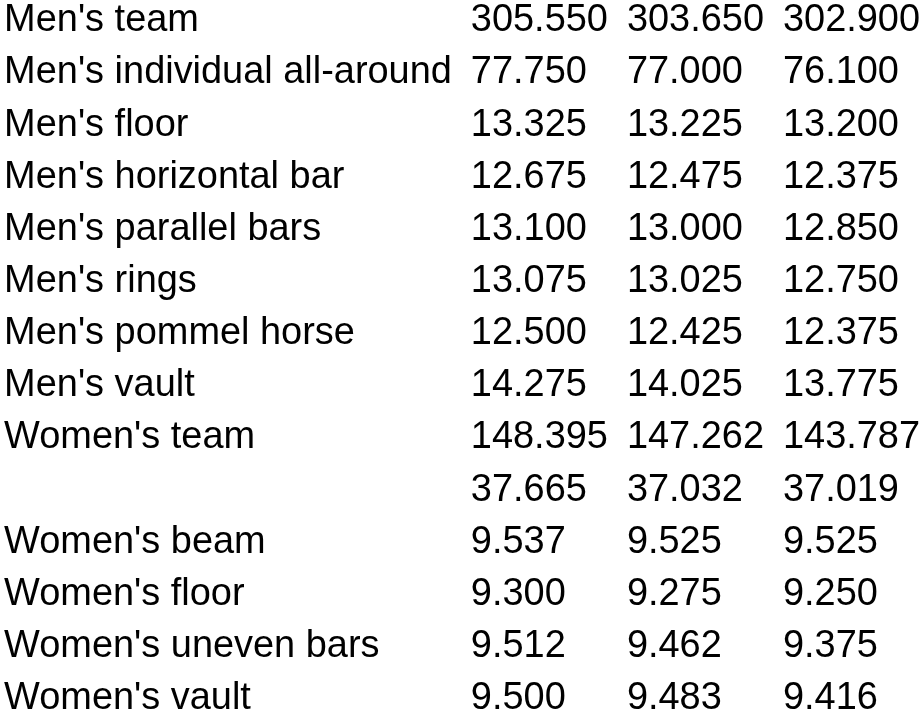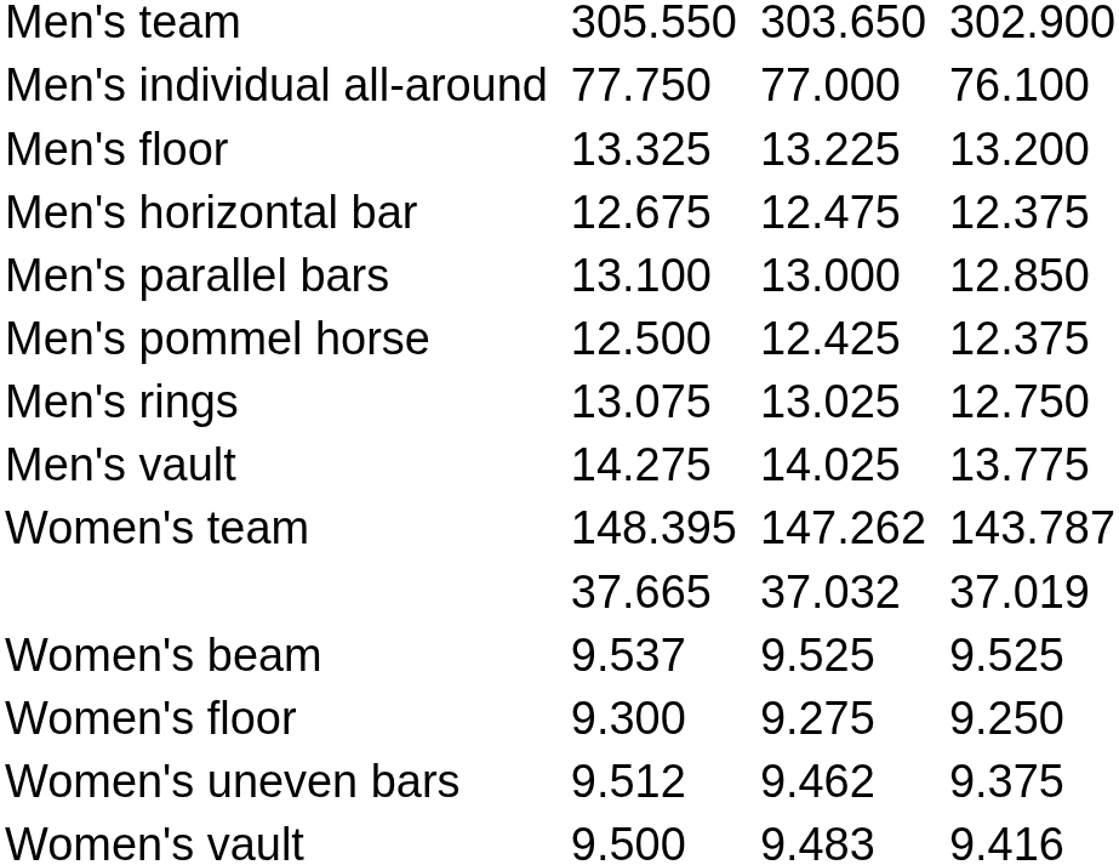 <table>
 <tr>
 <td>Men's team</td>
 <td></td>
 <td>305.550</td>
 <td></td>
 <td>303.650</td>
 <td></td>
 <td>302.900</td>
 </tr>
 <tr>
 <td>Men's individual all-around</td>
 <td></td>
 <td>77.750</td>
 <td></td>
 <td>77.000</td>
 <td></td>
 <td>76.100</td>
 </tr>
 <tr>
 <td>Men's floor</td>
 <td></td>
 <td>13.325</td>
 <td></td>
 <td>13.225</td>
 <td></td>
 <td>13.200</td>
 </tr>
 <tr>
 <td>Men's horizontal bar</td>
 <td></td>
 <td>12.675</td>
 <td></td>
 <td>12.475</td>
 <td></td>
 <td>12.375</td>
 </tr>
 <tr>
 <td>Men's parallel bars</td>
 <td></td>
 <td>13.100</td>
 <td></td>
 <td>13.000</td>
 <td></td>
 <td>12.850</td>
 </tr>
 <tr>
+<td>Men's pommel horse</td>
+<td></td>
+<td>12.500</td>
+<td></td>
+<td>12.425</td>
+<td></td>
+<td>12.375</td>
+</tr>
+<tr>
 <td>Men's rings</td>
 <td></td>
 <td>13.075</td>
 <td></td>
 <td>13.025</td>
 <td></td>
 <td>12.750</td>
-</tr>
-<tr>
-<td>Men's pommel horse</td>
-<td></td>
-<td>12.500</td>
-<td></td>
-<td>12.425</td>
-<td></td>
-<td>12.375</td>
 </tr>
 <tr>
 <td>Men's vault</td>
 <td></td>
 <td>14.275</td>
 <td></td>
 <td>14.025</td>
 <td></td>
 <td>13.775</td>
 </tr>
 <tr>
 <td>Women's team</td>
 <td></td>
 <td>148.395</td>
 <td></td>
 <td>147.262</td>
 <td></td>
 <td>143.787</td>
 </tr>
 <tr>
 <td></td>
 <td></td>
 <td>37.665</td>
 <td></td>
 <td>37.032</td>
 <td></td>
 <td>37.019</td>
 </tr>
 <tr>
 <td>Women's beam</td>
 <td></td>
 <td>9.537</td>
 <td></td>
 <td>9.525</td>
 <td></td>
 <td>9.525</td>
 </tr>
 <tr>
 <td>Women's floor</td>
 <td></td>
 <td>9.300</td>
 <td></td>
 <td>9.275</td>
 <td></td>
 <td>9.250</td>
 </tr>
 <tr>
 <td>Women's uneven bars</td>
 <td></td>
 <td>9.512</td>
 <td></td>
 <td>9.462</td>
 <td></td>
 <td>9.375</td>
 </tr>
 <tr>
 <td>Women's vault</td>
 <td></td>
 <td>9.500</td>
 <td></td>
 <td>9.483</td>
 <td></td>
 <td>9.416</td>
 </tr>
 </table>
